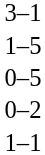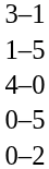 <table cellspacing=1 width=70%>
 <tr>
 <th width=25%></th>
 <th width=30%></th>
 <th width=15%></th>
 <th width=30%></th>
 </tr>
 <tr>
 <td></td>
 <td align=right></td>
 <td align=center>3–1</td>
 <td></td>
 </tr>
 <tr>
 <td></td>
 <td align=right></td>
 <td align=center>1–5</td>
 <td></td>
 </tr>
 <tr>
 <td></td>
 <td align=right></td>
+<td align=center>4–0</td>
+<td></td>
+</tr>
+<tr>
+<td></td>
+<td align=right></td>
 <td align=center>0–5</td>
 <td></td>
 </tr>
 <tr>
 <td></td>
 <td align=right></td>
 <td align=center>0–2</td>
 <td></td>
 </tr>
-<tr>
-<td></td>
-<td align=right></td>
-<td align=center>1–1</td>
-<td></td>
-</tr>
 </table>
